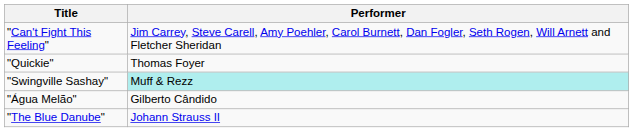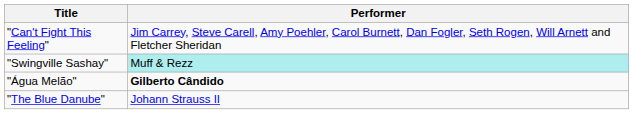 <table class="wikitable">
 <tr>
 <th>Title</th>
 <th>Performer</th>
 </tr>
 <tr>
 <td>"<a href='#'>Can't Fight This Feeling</a>"</td>
 <td><a href='#'>Jim Carrey</a>, <a href='#'>Steve Carell</a>, <a href='#'>Amy Poehler</a>, <a href='#'>Carol Burnett</a>, <a href='#'>Dan Fogler</a>, <a href='#'>Seth Rogen</a>, <a href='#'>Will Arnett</a> and Fletcher Sheridan</td>
 </tr>
 <tr>
-<td>"Quickie"</td>
-<td>Thomas Foyer</td>
-</tr>
-<tr>
 <td>"Swingville Sashay"</td>
 <td style="background: paleturquoise;">Muff & Rezz</td>
 </tr>
 <tr>
 <td>"Água Melão"</td>
-<td>Gilberto Cândido</td>
+<td><strong>Gilberto Cândido</strong></td>
 </tr>
 <tr>
 <td>"<a href='#'>The Blue Danube</a>"</td>
 <td><a href='#'>Johann Strauss II</a></td>
 </tr>
 </table>
